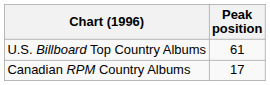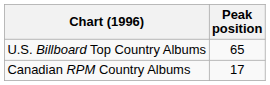 <table class="wikitable">
 <tr>
 <th>Chart (1996)</th>
 <th>Peak<br>position</th>
 </tr>
 <tr>
 <td>U.S. <em>Billboard</em> Top Country Albums</td>
-<td align="center">61</td>
+<td align="center">65</td>
 </tr>
 <tr>
 <td>Canadian <em>RPM</em> Country Albums</td>
 <td align="center">17</td>
 </tr>
 </table>
